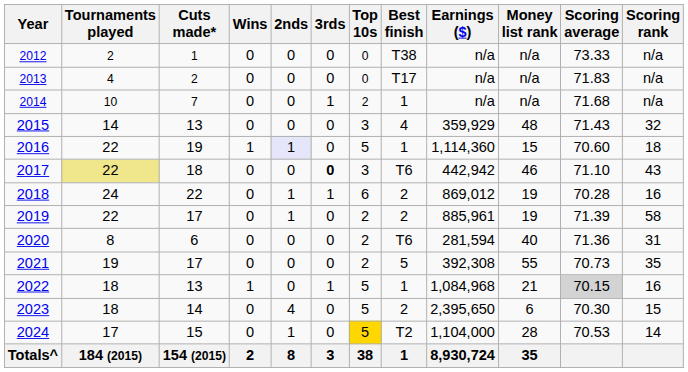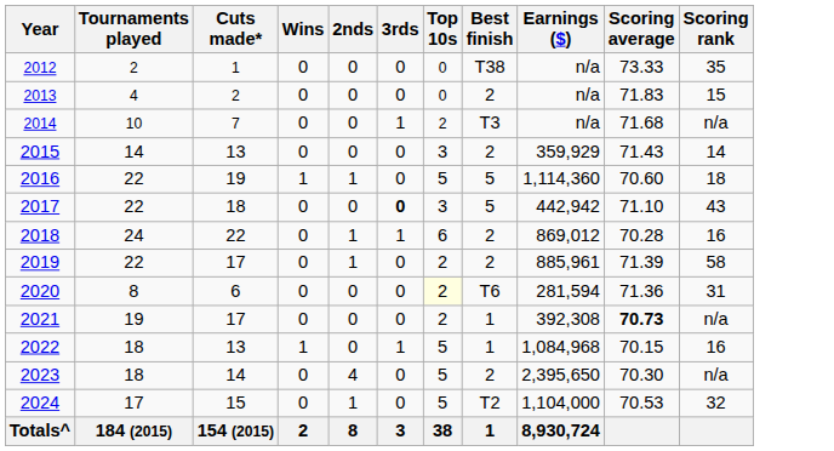 <table class="wikitable" style="text-align:center;">
 <tr>
 <th>Year</th>
 <th>Tournaments <br>played</th>
 <th>Cuts <br>made*</th>
 <th>Wins</th>
 <th>2nds</th>
 <th>3rds</th>
 <th>Top <br>10s</th>
 <th>Best <br>finish</th>
 <th>Earnings<br>(<a href='#'>$</a>)</th>
-<th>Money<br>list rank</th>
 <th>Scoring <br> average</th>
 <th>Scoring<br>rank</th>
 </tr>
 <tr>
 <td><small><a href='#'>2012</a></small></td>
 <td><small>2</small></td>
 <td><small>1</small></td>
 <td>0</td>
 <td>0</td>
 <td>0</td>
 <td><small>0</small></td>
 <td>T38</td>
 <td align=right>n/a</td>
-<td>n/a</td>
 <td>73.33</td>
-<td>n/a</td>
+<td>35</td>
 </tr>
 <tr>
 <td><small><a href='#'>2013</a></small></td>
 <td><small>4</small></td>
 <td><small>2</small></td>
 <td>0</td>
 <td>0</td>
 <td>0</td>
 <td><small>0</small></td>
-<td>T17</td>
+<td>2</td>
 <td align=right>n/a</td>
-<td>n/a</td>
 <td>71.83</td>
-<td>n/a</td>
+<td>15</td>
 </tr>
 <tr>
 <td><small><a href='#'>2014</a></small></td>
 <td><small>10</small></td>
 <td><small>7</small></td>
 <td>0</td>
 <td>0</td>
 <td>1</td>
 <td><small>2</small></td>
-<td>1</td>
+<td>T3</td>
 <td align=right>n/a</td>
-<td>n/a</td>
 <td>71.68</td>
 <td>n/a</td>
 </tr>
 <tr>
 <td><a href='#'>2015</a></td>
 <td>14</td>
 <td>13</td>
 <td>0</td>
 <td>0</td>
 <td>0</td>
 <td>3</td>
-<td>4</td>
+<td>2</td>
 <td align="right">359,929</td>
-<td>48</td>
 <td>71.43</td>
-<td>32</td>
+<td>14</td>
 </tr>
 <tr>
 <td><a href='#'>2016</a></td>
 <td>22</td>
 <td>19</td>
 <td>1</td>
-<td style="background: lavender;">1</td>
+<td>1</td>
 <td>0</td>
 <td>5</td>
-<td>1</td>
+<td>5</td>
 <td align="right">1,114,360</td>
-<td>15</td>
 <td>70.60</td>
 <td>18</td>
 </tr>
 <tr>
 <td><a href='#'>2017</a></td>
-<td style="background: khaki;">22</td>
+<td>22</td>
 <td>18</td>
 <td>0</td>
 <td>0</td>
 <td><strong>0</strong></td>
 <td>3</td>
-<td>T6</td>
+<td>5</td>
 <td align=right>442,942</td>
-<td>46</td>
 <td>71.10</td>
 <td>43</td>
 </tr>
 <tr>
 <td><a href='#'>2018</a></td>
 <td>24</td>
 <td>22</td>
 <td>0</td>
 <td>1</td>
 <td>1</td>
 <td>6</td>
 <td>2</td>
 <td align=right>869,012</td>
-<td>19</td>
 <td>70.28</td>
 <td>16</td>
 </tr>
 <tr>
 <td><a href='#'>2019</a></td>
 <td>22</td>
 <td>17</td>
 <td>0</td>
 <td>1</td>
 <td>0</td>
 <td>2</td>
 <td>2</td>
 <td align=right>885,961</td>
-<td>19</td>
 <td>71.39</td>
 <td>58</td>
 </tr>
 <tr>
 <td><a href='#'>2020</a></td>
 <td>8</td>
 <td>6</td>
 <td>0</td>
 <td>0</td>
 <td>0</td>
-<td>2</td>
+<td style="background: lightyellow;">2</td>
 <td>T6</td>
 <td align=right>281,594</td>
-<td>40</td>
 <td>71.36</td>
 <td>31</td>
 </tr>
 <tr>
 <td><a href='#'>2021</a></td>
 <td>19</td>
 <td>17</td>
 <td>0</td>
 <td>0</td>
 <td>0</td>
 <td>2</td>
-<td>5</td>
+<td>1</td>
 <td align=right>392,308</td>
-<td>55</td>
-<td>70.73</td>
-<td>35</td>
+<td><strong>70.73</strong></td>
+<td>n/a</td>
 </tr>
 <tr>
 <td><a href='#'>2022</a></td>
 <td>18</td>
 <td>13</td>
 <td>1</td>
 <td>0</td>
 <td>1</td>
 <td>5</td>
 <td>1</td>
 <td align=right>1,084,968</td>
-<td>21</td>
-<td style="background: lightgrey;">70.15</td>
+<td>70.15</td>
 <td>16</td>
 </tr>
 <tr>
 <td><a href='#'>2023</a></td>
 <td>18</td>
 <td>14</td>
 <td>0</td>
 <td>4</td>
 <td>0</td>
 <td>5</td>
 <td>2</td>
 <td align=right>2,395,650</td>
-<td>6</td>
 <td>70.30</td>
-<td>15</td>
+<td>n/a</td>
 </tr>
 <tr>
 <td><a href='#'>2024</a></td>
 <td>17</td>
 <td>15</td>
 <td>0</td>
 <td>1</td>
 <td>0</td>
-<td style="background: gold;">5</td>
+<td>5</td>
 <td>T2</td>
 <td align=right>1,104,000</td>
-<td>28</td>
 <td>70.53</td>
-<td>14</td>
+<td>32</td>
 </tr>
 <tr>
 <th>Totals^</th>
 <th>184 <small>(2015)</small> </th>
 <th>154 <small>(2015)</small> </th>
 <th>2 </th>
 <th>8 </th>
 <th>3 </th>
 <th>38 </th>
 <th>1 </th>
 <th align=right>8,930,724 </th>
-<th>35 </th>
 <th></th>
 <th></th>
 </tr>
 </table>
